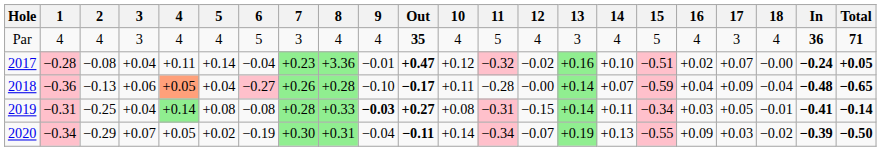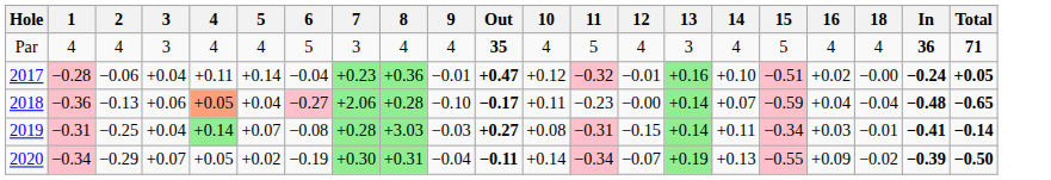 <table class="wikitable" style="font-size:85%; text-align:center">
 <tr>
 <th align="left">Hole</th>
 <th>1</th>
 <th>2</th>
 <th>3</th>
 <th>4</th>
 <th>5</th>
 <th>6</th>
 <th>7</th>
 <th>8</th>
 <th>9</th>
 <th>Out</th>
 <th>10</th>
 <th>11</th>
 <th>12</th>
 <th>13</th>
 <th>14</th>
 <th>15</th>
 <th>16</th>
-<th>17</th>
 <th>18</th>
 <th>In</th>
 <th>Total</th>
 </tr>
 <tr>
 <td>Par</td>
 <td>4</td>
 <td>4</td>
 <td>3</td>
 <td>4</td>
 <td>4</td>
 <td>5</td>
 <td>3</td>
 <td>4</td>
 <td>4</td>
 <td><strong>35</strong></td>
 <td>4</td>
 <td>5</td>
 <td>4</td>
 <td>3</td>
 <td>4</td>
 <td>5</td>
 <td>4</td>
-<td>3</td>
 <td>4</td>
 <td><strong>36</strong></td>
 <td><strong>71</strong></td>
 </tr>
 <tr>
 <td align="left"><a href='#'>2017</a></td>
 <td bgcolor="pink">−0.28</td>
-<td>−0.08</td>
+<td>−0.06</td>
 <td>+0.04</td>
 <td>+0.11</td>
 <td>+0.14</td>
 <td>−0.04</td>
 <td bgcolor="lightgreen">+0.23</td>
-<td bgcolor="lightgreen">+3.36</td>
+<td bgcolor="lightgreen">+0.36</td>
 <td>−0.01</td>
 <td><strong>+0.47</strong></td>
 <td>+0.12</td>
 <td bgcolor="pink">−0.32</td>
-<td>−0.02</td>
+<td>−0.01</td>
 <td bgcolor="lightgreen">+0.16</td>
 <td>+0.10</td>
 <td bgcolor="pink">−0.51</td>
 <td>+0.02</td>
-<td>+0.07</td>
 <td>−0.00</td>
 <td><strong>−0.24</strong></td>
 <td><strong>+0.05</strong></td>
 </tr>
 <tr>
 <td align="left"><a href='#'>2018</a></td>
 <td bgcolor="pink">−0.36</td>
 <td>−0.13</td>
 <td>+0.06</td>
 <td style="background: lightsalmon;">+0.05</td>
 <td>+0.04</td>
 <td bgcolor="pink">−0.27</td>
-<td bgcolor="lightgreen">+0.26</td>
+<td bgcolor="lightgreen">+2.06</td>
 <td bgcolor="lightgreen">+0.28</td>
 <td>−0.10</td>
 <td><strong>−0.17</strong></td>
 <td>+0.11</td>
-<td>−0.28</td>
+<td>−0.23</td>
 <td>−0.00</td>
 <td bgcolor="lightgreen">+0.14</td>
 <td>+0.07</td>
 <td bgcolor="pink">−0.59</td>
 <td>+0.04</td>
-<td>+0.09</td>
 <td>−0.04</td>
 <td><strong>−0.48</strong></td>
 <td><strong>−0.65</strong></td>
 </tr>
 <tr>
 <td><a href='#'>2019</a></td>
 <td bgcolor="pink">−0.31</td>
 <td>−0.25</td>
 <td>+0.04</td>
 <td bgcolor="lightgreen">+0.14</td>
-<td>+0.08</td>
+<td>+0.07</td>
 <td>−0.08</td>
 <td bgcolor="lightgreen">+0.28</td>
-<td bgcolor="lightgreen">+0.33</td>
-<td><strong>−0.03</strong></td>
+<td bgcolor="lightgreen">+3.03</td>
+<td>−0.03</td>
 <td><strong>+0.27</strong></td>
 <td>+0.08</td>
 <td bgcolor="pink">−0.31</td>
 <td>−0.15</td>
 <td bgcolor="lightgreen">+0.14</td>
 <td>+0.11</td>
 <td bgcolor="pink">−0.34</td>
 <td>+0.03</td>
-<td>+0.05</td>
 <td>−0.01</td>
 <td><strong>−0.41</strong></td>
 <td><strong>−0.14</strong></td>
 </tr>
 <tr>
 <td><a href='#'>2020</a></td>
 <td bgcolor="pink">−0.34</td>
 <td>−0.29</td>
 <td>+0.07</td>
 <td>+0.05</td>
 <td>+0.02</td>
 <td>−0.19</td>
 <td bgcolor="lightgreen">+0.30</td>
 <td bgcolor="lightgreen">+0.31</td>
 <td>−0.04</td>
 <td><strong>−0.11</strong></td>
 <td>+0.14</td>
 <td bgcolor="pink">−0.34</td>
 <td>−0.07</td>
 <td bgcolor="lightgreen">+0.19</td>
 <td>+0.13</td>
 <td bgcolor="pink">−0.55</td>
 <td>+0.09</td>
-<td>+0.03</td>
 <td>−0.02</td>
 <td><strong>−0.39</strong></td>
 <td><strong>−0.50</strong></td>
 </tr>
 </table>
